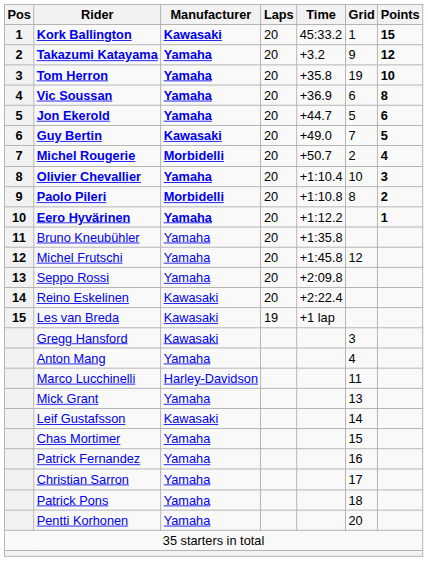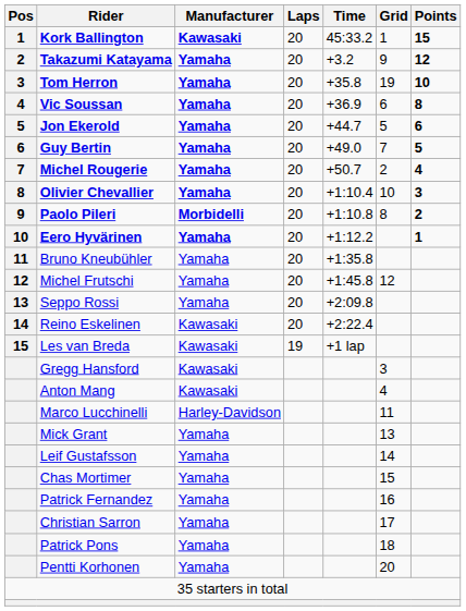 <table class="wikitable" style="font-size: 95%;">
 <tr>
 <th>Pos</th>
 <th>Rider</th>
 <th>Manufacturer</th>
 <th>Laps</th>
 <th>Time</th>
 <th>Grid</th>
 <th>Points</th>
 </tr>
 <tr>
 <th>1</th>
 <td> <strong><a href='#'>Kork Ballington</a></strong></td>
 <td><strong><a href='#'>Kawasaki</a></strong></td>
 <td>20</td>
 <td>45:33.2</td>
 <td>1</td>
 <td><strong>15</strong></td>
 </tr>
 <tr>
 <th>2</th>
 <td> <strong><a href='#'>Takazumi Katayama</a></strong></td>
 <td><strong><a href='#'>Yamaha</a></strong></td>
 <td>20</td>
 <td>+3.2</td>
 <td>9</td>
 <td><strong>12</strong></td>
 </tr>
 <tr>
 <th>3</th>
 <td> <strong><a href='#'>Tom Herron</a></strong></td>
 <td><strong><a href='#'>Yamaha</a></strong></td>
 <td>20</td>
 <td>+35.8</td>
 <td>19</td>
 <td><strong>10</strong></td>
 </tr>
 <tr>
 <th>4</th>
 <td> <strong><a href='#'>Vic Soussan</a></strong></td>
 <td><strong><a href='#'>Yamaha</a></strong></td>
 <td>20</td>
 <td>+36.9</td>
 <td>6</td>
 <td><strong>8</strong></td>
 </tr>
 <tr>
 <th>5</th>
 <td> <strong><a href='#'>Jon Ekerold</a></strong></td>
 <td><strong><a href='#'>Yamaha</a></strong></td>
 <td>20</td>
 <td>+44.7</td>
 <td>5</td>
 <td><strong>6</strong></td>
 </tr>
 <tr>
 <th>6</th>
 <td> <strong><a href='#'>Guy Bertin</a></strong></td>
-<td><strong><a href='#'>Kawasaki</a></strong></td>
+<td><strong><a href='#'>Yamaha</a></strong></td>
 <td>20</td>
 <td>+49.0</td>
 <td>7</td>
 <td><strong>5</strong></td>
 </tr>
 <tr>
 <th>7</th>
 <td> <strong><a href='#'>Michel Rougerie</a></strong></td>
-<td><strong><a href='#'>Morbidelli</a></strong></td>
+<td><strong><a href='#'>Yamaha</a></strong></td>
 <td>20</td>
 <td>+50.7</td>
 <td>2</td>
 <td><strong>4</strong></td>
 </tr>
 <tr>
 <th>8</th>
 <td> <strong><a href='#'>Olivier Chevallier</a></strong></td>
 <td><strong><a href='#'>Yamaha</a></strong></td>
 <td>20</td>
 <td>+1:10.4</td>
 <td>10</td>
 <td><strong>3</strong></td>
 </tr>
 <tr>
 <th>9</th>
 <td> <strong><a href='#'>Paolo Pileri</a></strong></td>
 <td><strong><a href='#'>Morbidelli</a></strong></td>
 <td>20</td>
 <td>+1:10.8</td>
 <td>8</td>
 <td><strong>2</strong></td>
 </tr>
 <tr>
 <th>10</th>
 <td> <strong><a href='#'>Eero Hyvärinen</a></strong></td>
 <td><strong><a href='#'>Yamaha</a></strong></td>
 <td>20</td>
 <td>+1:12.2</td>
 <td></td>
 <td><strong>1</strong></td>
 </tr>
 <tr>
 <th>11</th>
 <td> <a href='#'>Bruno Kneubühler</a></td>
 <td><a href='#'>Yamaha</a></td>
 <td>20</td>
 <td>+1:35.8</td>
 <td></td>
 <td></td>
 </tr>
 <tr>
 <th>12</th>
 <td> <a href='#'>Michel Frutschi</a></td>
 <td><a href='#'>Yamaha</a></td>
 <td>20</td>
 <td>+1:45.8</td>
 <td>12</td>
 <td></td>
 </tr>
 <tr>
 <th>13</th>
 <td> <a href='#'>Seppo Rossi</a></td>
 <td><a href='#'>Yamaha</a></td>
 <td>20</td>
 <td>+2:09.8</td>
 <td></td>
 <td></td>
 </tr>
 <tr>
 <th>14</th>
 <td> <a href='#'>Reino Eskelinen</a></td>
 <td><a href='#'>Kawasaki</a></td>
 <td>20</td>
 <td>+2:22.4</td>
 <td></td>
 <td></td>
 </tr>
 <tr>
 <th>15</th>
 <td> <a href='#'>Les van Breda</a></td>
 <td><a href='#'>Kawasaki</a></td>
 <td>19</td>
 <td>+1 lap</td>
 <td></td>
 <td></td>
 </tr>
 <tr>
 <th></th>
 <td> <a href='#'>Gregg Hansford</a></td>
 <td><a href='#'>Kawasaki</a></td>
 <td></td>
 <td></td>
 <td>3</td>
 <td></td>
 </tr>
 <tr>
 <th></th>
 <td> <a href='#'>Anton Mang</a></td>
-<td><a href='#'>Yamaha</a></td>
+<td><a href='#'>Kawasaki</a></td>
 <td></td>
 <td></td>
 <td>4</td>
 <td></td>
 </tr>
 <tr>
 <th></th>
 <td> <a href='#'>Marco Lucchinelli</a></td>
 <td><a href='#'>Harley-Davidson</a></td>
 <td></td>
 <td></td>
 <td>11</td>
 <td></td>
 </tr>
 <tr>
 <th></th>
 <td> <a href='#'>Mick Grant</a></td>
 <td><a href='#'>Yamaha</a></td>
 <td></td>
 <td></td>
 <td>13</td>
 <td></td>
 </tr>
 <tr>
 <th></th>
 <td> <a href='#'>Leif Gustafsson</a></td>
-<td><a href='#'>Kawasaki</a></td>
+<td><a href='#'>Yamaha</a></td>
 <td></td>
 <td></td>
 <td>14</td>
 <td></td>
 </tr>
 <tr>
 <th></th>
 <td> <a href='#'>Chas Mortimer</a></td>
 <td><a href='#'>Yamaha</a></td>
 <td></td>
 <td></td>
 <td>15</td>
 <td></td>
 </tr>
 <tr>
 <th></th>
 <td> <a href='#'>Patrick Fernandez</a></td>
 <td><a href='#'>Yamaha</a></td>
 <td></td>
 <td></td>
 <td>16</td>
 <td></td>
 </tr>
 <tr>
 <th></th>
 <td> <a href='#'>Christian Sarron</a></td>
 <td><a href='#'>Yamaha</a></td>
 <td></td>
 <td></td>
 <td>17</td>
 <td></td>
 </tr>
 <tr>
 <th></th>
 <td> <a href='#'>Patrick Pons</a></td>
 <td><a href='#'>Yamaha</a></td>
 <td></td>
 <td></td>
 <td>18</td>
 <td></td>
 </tr>
 <tr>
 <th></th>
 <td> <a href='#'>Pentti Korhonen</a></td>
 <td><a href='#'>Yamaha</a></td>
 <td></td>
 <td></td>
 <td>20</td>
 <td></td>
 </tr>
 <tr>
 <td colspan=7 align=center>35 starters in total</td>
 </tr>
 <tr>
 <th colspan=7></th>
 </tr>
 </table>
